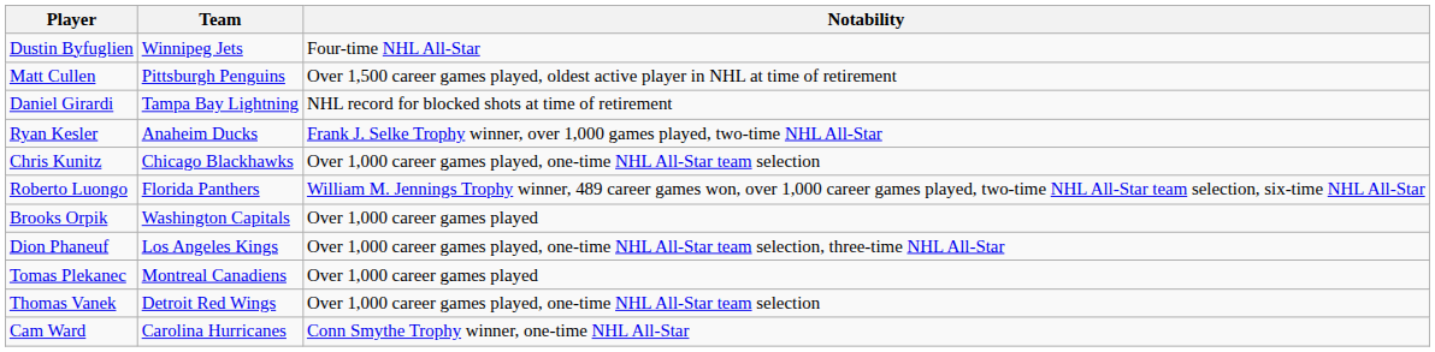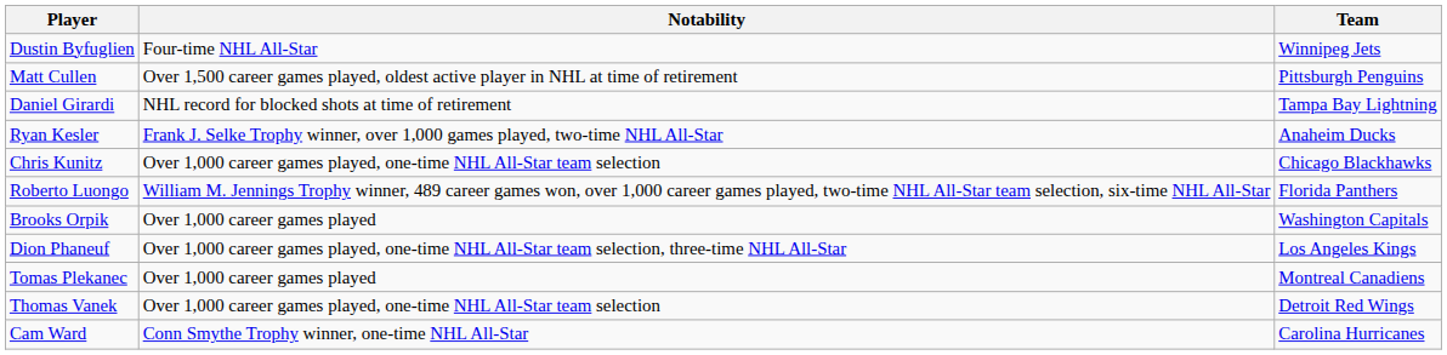 <table class="wikitable">
 <tr>
 <th>Player</th>
+<th>Notability</th>
 <th>Team</th>
-<th>Notability</th>
 </tr>
 <tr>
 <td><a href='#'>Dustin Byfuglien</a></td>
+<td>Four-time <a href='#'>NHL All-Star</a></td>
 <td><a href='#'>Winnipeg Jets</a></td>
-<td>Four-time <a href='#'>NHL All-Star</a></td>
 </tr>
 <tr>
 <td><a href='#'>Matt Cullen</a></td>
+<td>Over 1,500 career games played, oldest active player in NHL at time of retirement</td>
 <td><a href='#'>Pittsburgh Penguins</a></td>
-<td>Over 1,500 career games played, oldest active player in NHL at time of retirement</td>
 </tr>
 <tr>
 <td><a href='#'>Daniel Girardi</a></td>
+<td>NHL record for blocked shots at time of retirement</td>
 <td><a href='#'>Tampa Bay Lightning</a></td>
-<td>NHL record for blocked shots at time of retirement</td>
 </tr>
 <tr>
 <td><a href='#'>Ryan Kesler</a></td>
+<td><a href='#'>Frank J. Selke Trophy</a> winner, over 1,000 games played, two-time <a href='#'>NHL All-Star</a></td>
 <td><a href='#'>Anaheim Ducks</a></td>
-<td><a href='#'>Frank J. Selke Trophy</a> winner, over 1,000 games played, two-time <a href='#'>NHL All-Star</a></td>
 </tr>
 <tr>
 <td><a href='#'>Chris Kunitz</a></td>
+<td>Over 1,000 career games played, one-time <a href='#'>NHL All-Star team</a> selection</td>
 <td><a href='#'>Chicago Blackhawks</a></td>
-<td>Over 1,000 career games played, one-time <a href='#'>NHL All-Star team</a> selection</td>
 </tr>
 <tr>
 <td><a href='#'>Roberto Luongo</a></td>
+<td><a href='#'>William M. Jennings Trophy</a> winner, 489 career games won, over 1,000 career games played, two-time <a href='#'>NHL All-Star team</a> selection, six-time <a href='#'>NHL All-Star</a></td>
 <td><a href='#'>Florida Panthers</a></td>
-<td><a href='#'>William M. Jennings Trophy</a> winner, 489 career games won, over 1,000 career games played, two-time <a href='#'>NHL All-Star team</a> selection, six-time <a href='#'>NHL All-Star</a></td>
 </tr>
 <tr>
 <td><a href='#'>Brooks Orpik</a></td>
+<td>Over 1,000 career games played</td>
 <td><a href='#'>Washington Capitals</a></td>
-<td>Over 1,000 career games played</td>
 </tr>
 <tr>
 <td><a href='#'>Dion Phaneuf</a></td>
+<td>Over 1,000 career games played, one-time <a href='#'>NHL All-Star team</a> selection, three-time <a href='#'>NHL All-Star</a></td>
 <td><a href='#'>Los Angeles Kings</a></td>
-<td>Over 1,000 career games played, one-time <a href='#'>NHL All-Star team</a> selection, three-time <a href='#'>NHL All-Star</a></td>
 </tr>
 <tr>
 <td><a href='#'>Tomas Plekanec</a></td>
+<td>Over 1,000 career games played</td>
 <td><a href='#'>Montreal Canadiens</a></td>
-<td>Over 1,000 career games played</td>
 </tr>
 <tr>
 <td><a href='#'>Thomas Vanek</a></td>
+<td>Over 1,000 career games played, one-time <a href='#'>NHL All-Star team</a> selection</td>
 <td><a href='#'>Detroit Red Wings</a></td>
-<td>Over 1,000 career games played, one-time <a href='#'>NHL All-Star team</a> selection</td>
 </tr>
 <tr>
 <td><a href='#'>Cam Ward</a></td>
+<td><a href='#'>Conn Smythe Trophy</a> winner, one-time <a href='#'>NHL All-Star</a></td>
 <td><a href='#'>Carolina Hurricanes</a></td>
-<td><a href='#'>Conn Smythe Trophy</a> winner, one-time <a href='#'>NHL All-Star</a></td>
 </tr>
 </table>
